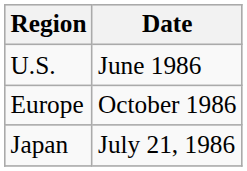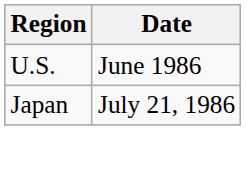 <table class="wikitable">
 <tr>
 <th>Region</th>
 <th>Date</th>
 </tr>
 <tr>
 <td>U.S.</td>
 <td>June 1986</td>
 </tr>
 <tr>
-<td>Europe</td>
-<td>October 1986</td>
-</tr>
-<tr>
 <td>Japan</td>
 <td>July 21, 1986</td>
 </tr>
 </table>
